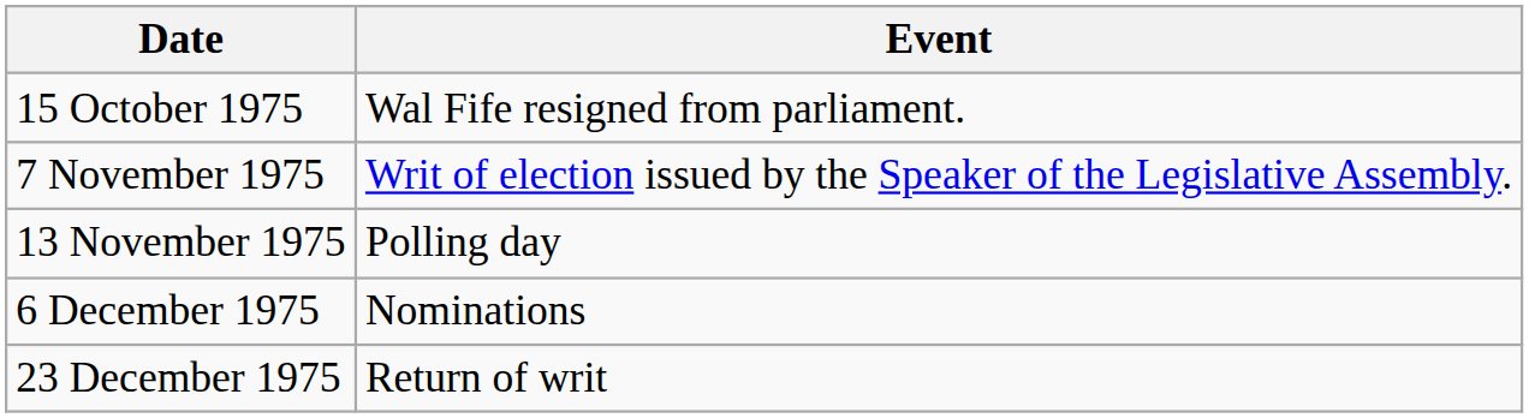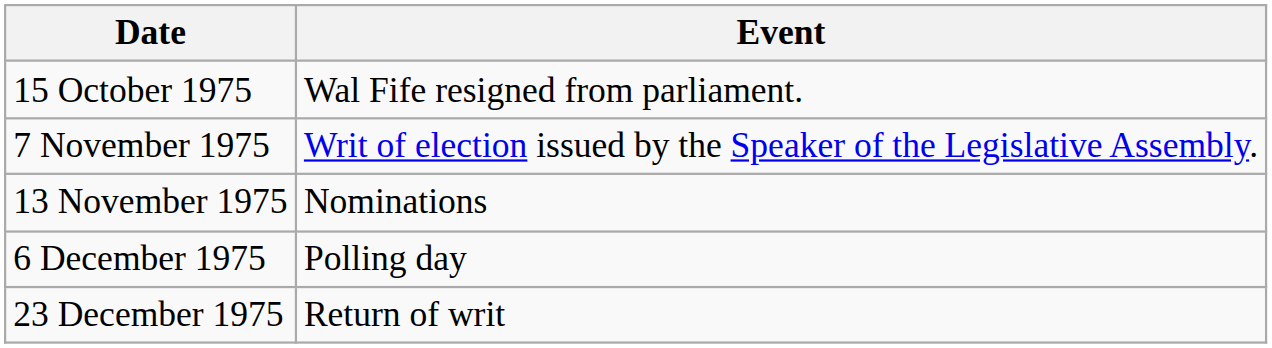 <table class="wikitable">
 <tr>
 <th>Date</th>
 <th>Event</th>
 </tr>
 <tr>
 <td>15 October 1975</td>
 <td>Wal Fife resigned from parliament.</td>
 </tr>
 <tr>
 <td>7 November 1975</td>
 <td><a href='#'>Writ of election</a> issued by the <a href='#'>Speaker of the Legislative Assembly</a>.</td>
 </tr>
 <tr>
 <td>13 November 1975</td>
-<td>Polling day</td>
+<td>Nominations</td>
 </tr>
 <tr>
 <td>6 December 1975</td>
-<td>Nominations</td>
+<td>Polling day</td>
 </tr>
 <tr>
 <td>23 December 1975</td>
 <td>Return of writ</td>
 </tr>
 </table>
